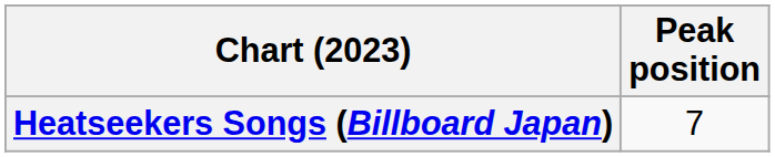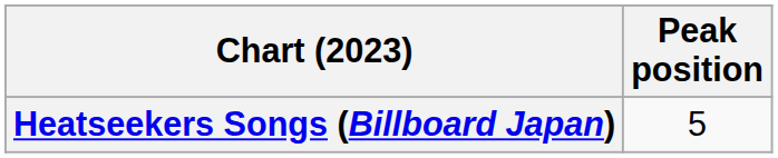 <table class="wikitable sortable plainrowheaders" style="text-align:center">
 <tr>
 <th scope="col">Chart (2023)</th>
 <th scope="col">Peak<br>position</th>
 </tr>
 <tr>
 <th scope="row"><a href='#'>Heatseekers Songs</a> (<em><a href='#'>Billboard Japan</a></em>)</th>
-<td>7</td>
+<td>5</td>
 </tr>
 </table>
